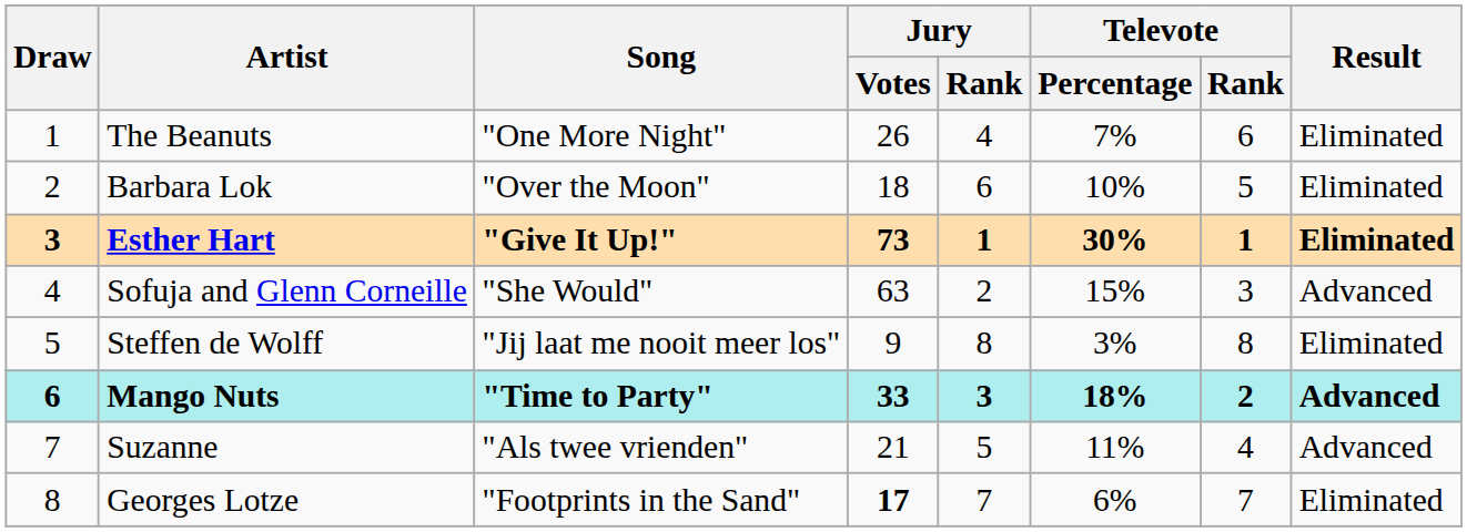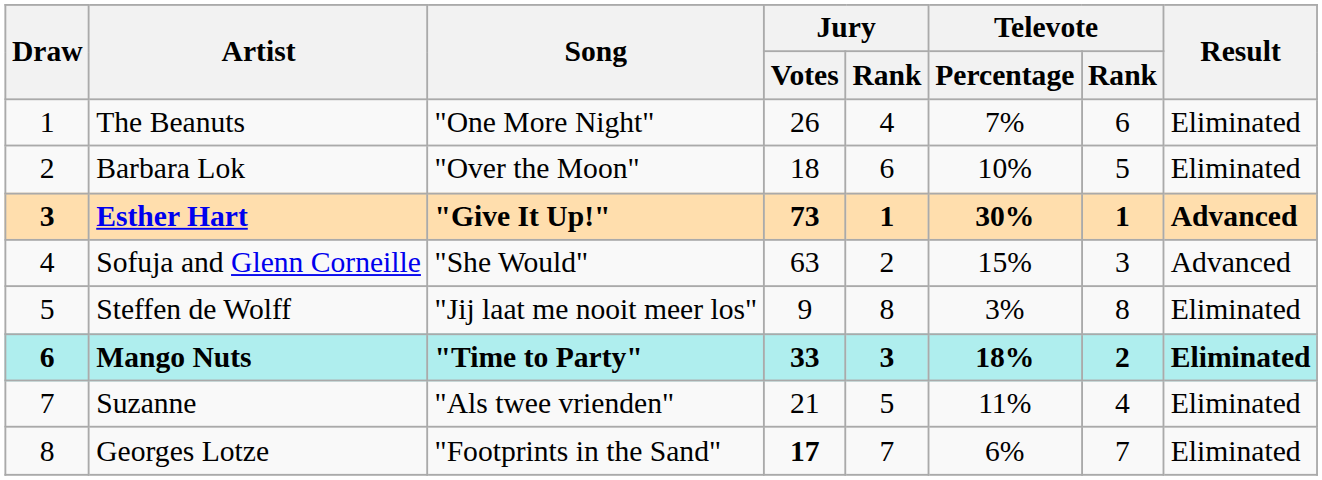 <table class="sortable wikitable" style="margin: 1em auto 1em auto; text-align:center">
 <tr>
 <th rowspan="2">Draw</th>
 <th rowspan="2">Artist</th>
 <th rowspan="2">Song</th>
 <th colspan="2">Jury</th>
 <th colspan="2">Televote</th>
 <th rowspan="2">Result</th>
 </tr>
 <tr>
 <th>Votes</th>
 <th>Rank</th>
 <th>Percentage</th>
 <th>Rank</th>
 </tr>
 <tr>
 <td>1</td>
 <td align="left" data-sort-value="Beanuts, The">The Beanuts</td>
 <td align="left">"One More Night"</td>
 <td>26</td>
 <td>4</td>
 <td>7%</td>
 <td>6</td>
 <td align="left">Eliminated</td>
 </tr>
 <tr>
 <td>2</td>
 <td align="left">Barbara Lok</td>
 <td align="left">"Over the Moon"</td>
 <td>18</td>
 <td>6</td>
 <td>10%</td>
 <td>5</td>
 <td align="left">Eliminated</td>
 </tr>
 <tr style="font-weight:bold; background:navajowhite;">
 <td>3</td>
 <td align="left"><a href='#'>Esther Hart</a></td>
 <td align="left">"Give It Up!"</td>
 <td>73</td>
 <td>1</td>
 <td>30%</td>
 <td>1</td>
-<td align="left">Eliminated</td>
+<td align="left">Advanced</td>
 </tr>
 <tr>
 <td>4</td>
 <td align="left">Sofuja and <a href='#'>Glenn Corneille</a></td>
 <td align="left">"She Would"</td>
 <td>63</td>
 <td>2</td>
 <td>15%</td>
 <td>3</td>
 <td align="left">Advanced</td>
 </tr>
 <tr>
 <td>5</td>
 <td align="left">Steffen de Wolff</td>
 <td align="left">"Jij laat me nooit meer los"</td>
 <td>9</td>
 <td>8</td>
 <td>3%</td>
 <td>8</td>
 <td align="left">Eliminated</td>
 </tr>
 <tr style="font-weight:bold; background:paleturquoise;">
 <td>6</td>
 <td align="left">Mango Nuts</td>
 <td align="left">"Time to Party"</td>
 <td>33</td>
 <td>3</td>
 <td>18%</td>
 <td>2</td>
-<td align="left">Advanced</td>
+<td align="left">Eliminated</td>
 </tr>
 <tr>
 <td>7</td>
 <td align="left">Suzanne</td>
 <td align="left">"Als twee vrienden"</td>
 <td>21</td>
 <td>5</td>
 <td>11%</td>
 <td>4</td>
-<td align="left">Advanced</td>
+<td align="left">Eliminated</td>
 </tr>
 <tr>
 <td>8</td>
 <td align="left">Georges Lotze</td>
 <td align="left">"Footprints in the Sand"</td>
 <td><strong>17</strong></td>
 <td>7</td>
 <td>6%</td>
 <td>7</td>
 <td align="left">Eliminated</td>
 </tr>
 </table>
